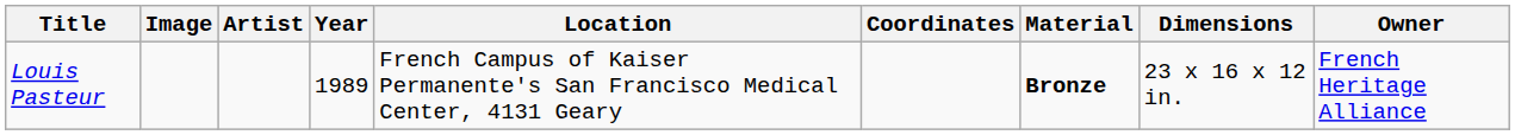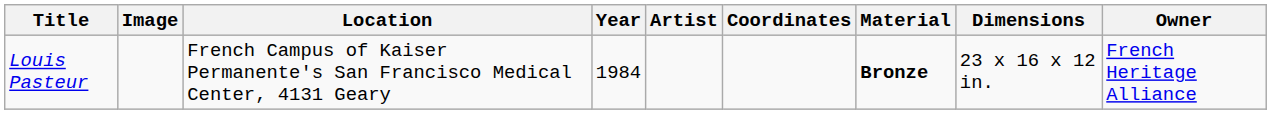 <table class="wikitable sortable">
 <tr>
 <th>Title</th>
 <th>Image</th>
+<th>Location</th>
+<th>Year</th>
 <th>Artist</th>
-<th>Year</th>
-<th>Location</th>
 <th>Coordinates</th>
 <th>Material</th>
 <th>Dimensions</th>
 <th>Owner</th>
 </tr>
 <tr>
 <td><em><a href='#'>Louis Pasteur</a></em></td>
 <td></td>
+<td>French Campus of Kaiser Permanente's San Francisco Medical Center, 4131 Geary</td>
+<td>1984</td>
 <td></td>
-<td>1989</td>
-<td>French Campus of Kaiser Permanente's San Francisco Medical Center, 4131 Geary</td>
 <td></td>
 <td><strong>Bronze</strong></td>
 <td>23 x 16 x 12 in.</td>
 <td><a href='#'>French Heritage Alliance</a></td>
 </tr>
 </table>
